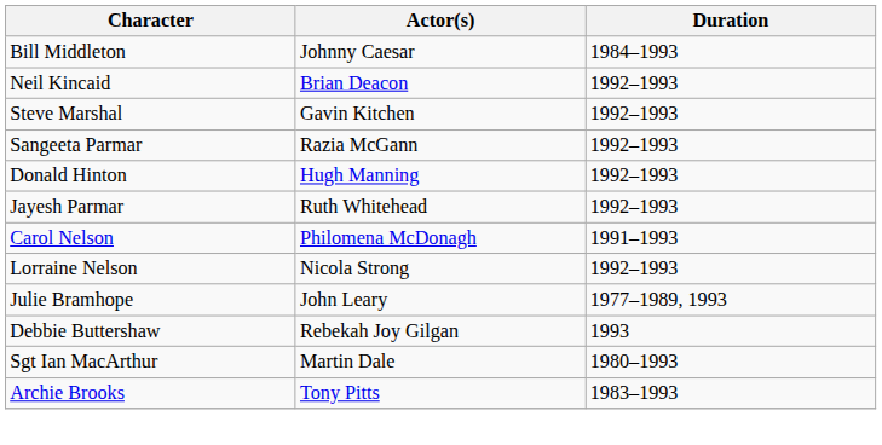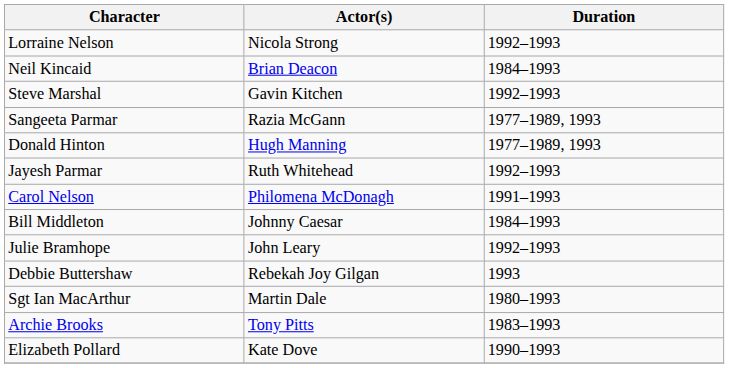 <table class="wikitable">
 <tr>
 <th scope="col" width="230">Character</th>
 <th scope="col" width="230">Actor(s)</th>
 <th scope="col" width="230">Duration</th>
 </tr>
 <tr>
-<td>Bill Middleton</td>
-<td>Johnny Caesar</td>
-<td>1984–1993</td>
+<td>Lorraine Nelson</td>
+<td>Nicola Strong</td>
+<td>1992–1993</td>
 </tr>
 <tr>
 <td>Neil Kincaid</td>
 <td><a href='#'>Brian Deacon</a></td>
-<td>1992–1993</td>
+<td>1984–1993</td>
 </tr>
 <tr>
 <td>Steve Marshal</td>
 <td>Gavin Kitchen</td>
 <td>1992–1993</td>
 </tr>
 <tr>
 <td>Sangeeta Parmar</td>
 <td>Razia McGann</td>
-<td>1992–1993</td>
+<td>1977–1989, 1993</td>
 </tr>
 <tr>
 <td>Donald Hinton</td>
 <td><a href='#'>Hugh Manning</a></td>
-<td>1992–1993</td>
+<td>1977–1989, 1993</td>
 </tr>
 <tr>
 <td>Jayesh Parmar</td>
 <td>Ruth Whitehead</td>
 <td>1992–1993</td>
 </tr>
 <tr>
 <td><a href='#'>Carol Nelson</a></td>
 <td><a href='#'>Philomena McDonagh</a></td>
 <td>1991–1993</td>
 </tr>
 <tr>
-<td>Lorraine Nelson</td>
-<td>Nicola Strong</td>
-<td>1992–1993</td>
+<td>Bill Middleton</td>
+<td>Johnny Caesar</td>
+<td>1984–1993</td>
 </tr>
 <tr>
 <td>Julie Bramhope</td>
 <td>John Leary</td>
-<td>1977–1989, 1993</td>
+<td>1992–1993</td>
 </tr>
 <tr>
 <td>Debbie Buttershaw</td>
 <td>Rebekah Joy Gilgan</td>
 <td>1993</td>
 </tr>
 <tr>
 <td>Sgt Ian MacArthur</td>
 <td>Martin Dale</td>
 <td>1980–1993</td>
 </tr>
 <tr>
 <td><a href='#'>Archie Brooks</a></td>
 <td><a href='#'>Tony Pitts</a></td>
 <td>1983–1993</td>
 </tr>
 <tr>
+<td>Elizabeth Pollard</td>
+<td>Kate Dove</td>
+<td>1990–1993</td>
+</tr>
+<tr>
 </tr>
 </table>
